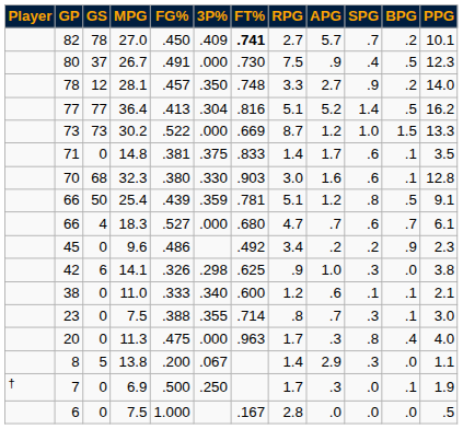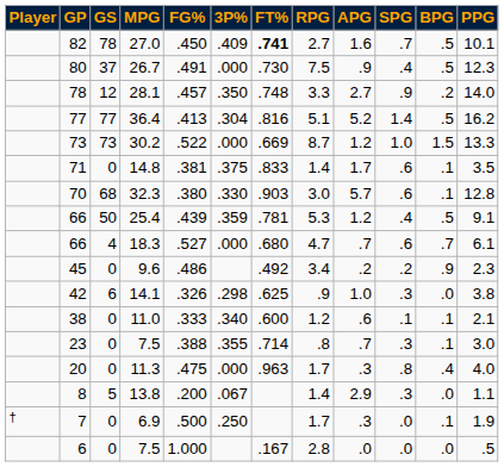 <table class="wikitable sortable" style="text-align:right;">
 <tr>
 <th style="background:#001E3F; color:#FCA404">Player</th>
 <th style="background:#001E3F; color:#FCA404">GP</th>
 <th style="background:#001E3F; color:#FCA404">GS</th>
 <th style="background:#001E3F; color:#FCA404">MPG</th>
 <th style="background:#001E3F; color:#FCA404">FG%</th>
 <th style="background:#001E3F; color:#FCA404">3P%</th>
 <th style="background:#001E3F; color:#FCA404">FT%</th>
 <th style="background:#001E3F; color:#FCA404">RPG</th>
 <th style="background:#001E3F; color:#FCA404">APG</th>
 <th style="background:#001E3F; color:#FCA404">SPG</th>
 <th style="background:#001E3F; color:#FCA404">BPG</th>
 <th style="background:#001E3F; color:#FCA404">PPG</th>
 </tr>
 <tr>
 <td style="text-align:left;"></td>
 <td>82</td>
 <td>78</td>
 <td>27.0</td>
 <td>.450</td>
 <td>.409</td>
 <td><strong>.741</strong></td>
 <td>2.7</td>
-<td>5.7</td>
+<td>1.6</td>
 <td>.7</td>
-<td>.2</td>
+<td>.5</td>
 <td>10.1</td>
 </tr>
 <tr>
 <td style="text-align:left;"></td>
 <td>80</td>
 <td>37</td>
 <td>26.7</td>
 <td>.491</td>
 <td>.000</td>
 <td>.730</td>
 <td>7.5</td>
 <td>.9</td>
 <td>.4</td>
 <td>.5</td>
 <td>12.3</td>
 </tr>
 <tr>
 <td style="text-align:left;"></td>
 <td>78</td>
 <td>12</td>
 <td>28.1</td>
 <td>.457</td>
 <td>.350</td>
 <td>.748</td>
 <td>3.3</td>
 <td>2.7</td>
 <td>.9</td>
 <td>.2</td>
 <td>14.0</td>
 </tr>
 <tr>
 <td style="text-align:left;"></td>
 <td>77</td>
 <td>77</td>
 <td>36.4</td>
 <td>.413</td>
 <td>.304</td>
 <td>.816</td>
 <td>5.1</td>
 <td>5.2</td>
 <td>1.4</td>
 <td>.5</td>
 <td>16.2</td>
 </tr>
 <tr>
 <td style="text-align:left;"></td>
 <td>73</td>
 <td>73</td>
 <td>30.2</td>
 <td>.522</td>
 <td>.000</td>
 <td>.669</td>
 <td>8.7</td>
 <td>1.2</td>
 <td>1.0</td>
 <td>1.5</td>
 <td>13.3</td>
 </tr>
 <tr>
 <td style="text-align:left;"></td>
 <td>71</td>
 <td>0</td>
 <td>14.8</td>
 <td>.381</td>
 <td>.375</td>
 <td>.833</td>
 <td>1.4</td>
 <td>1.7</td>
 <td>.6</td>
 <td>.1</td>
 <td>3.5</td>
 </tr>
 <tr>
 <td style="text-align:left;"></td>
 <td>70</td>
 <td>68</td>
 <td>32.3</td>
 <td>.380</td>
 <td>.330</td>
 <td>.903</td>
 <td>3.0</td>
-<td>1.6</td>
+<td>5.7</td>
 <td>.6</td>
 <td>.1</td>
 <td>12.8</td>
 </tr>
 <tr>
 <td style="text-align:left;"></td>
 <td>66</td>
 <td>50</td>
 <td>25.4</td>
 <td>.439</td>
 <td>.359</td>
 <td>.781</td>
-<td>5.1</td>
+<td>5.3</td>
 <td>1.2</td>
-<td>.8</td>
+<td>.4</td>
 <td>.5</td>
 <td>9.1</td>
 </tr>
 <tr>
 <td style="text-align:left;"></td>
 <td>66</td>
 <td>4</td>
 <td>18.3</td>
 <td>.527</td>
 <td>.000</td>
 <td>.680</td>
 <td>4.7</td>
 <td>.7</td>
 <td>.6</td>
 <td>.7</td>
 <td>6.1</td>
 </tr>
 <tr>
 <td style="text-align:left;"></td>
 <td>45</td>
 <td>0</td>
 <td>9.6</td>
 <td>.486</td>
 <td></td>
 <td>.492</td>
 <td>3.4</td>
 <td>.2</td>
 <td>.2</td>
 <td>.9</td>
 <td>2.3</td>
 </tr>
 <tr>
 <td style="text-align:left;"></td>
 <td>42</td>
 <td>6</td>
 <td>14.1</td>
 <td>.326</td>
 <td>.298</td>
 <td>.625</td>
 <td>.9</td>
 <td>1.0</td>
 <td>.3</td>
 <td>.0</td>
 <td>3.8</td>
 </tr>
 <tr>
 <td style="text-align:left;"></td>
 <td>38</td>
 <td>0</td>
 <td>11.0</td>
 <td>.333</td>
 <td>.340</td>
 <td>.600</td>
 <td>1.2</td>
 <td>.6</td>
 <td>.1</td>
 <td>.1</td>
 <td>2.1</td>
 </tr>
 <tr>
 <td style="text-align:left;"></td>
 <td>23</td>
 <td>0</td>
 <td>7.5</td>
 <td>.388</td>
 <td>.355</td>
 <td>.714</td>
 <td>.8</td>
 <td>.7</td>
 <td>.3</td>
 <td>.1</td>
 <td>3.0</td>
 </tr>
 <tr>
 <td style="text-align:left;"></td>
 <td>20</td>
 <td>0</td>
 <td>11.3</td>
 <td>.475</td>
 <td>.000</td>
 <td>.963</td>
 <td>1.7</td>
 <td>.3</td>
 <td>.8</td>
 <td>.4</td>
 <td>4.0</td>
 </tr>
 <tr>
 <td style="text-align:left;"></td>
 <td>8</td>
 <td>5</td>
 <td>13.8</td>
 <td>.200</td>
 <td>.067</td>
 <td></td>
 <td>1.4</td>
 <td>2.9</td>
 <td>.3</td>
 <td>.0</td>
 <td>1.1</td>
 </tr>
 <tr>
 <td style="text-align:left;"><sup>†</sup></td>
 <td>7</td>
 <td>0</td>
 <td>6.9</td>
 <td>.500</td>
 <td>.250</td>
 <td></td>
 <td>1.7</td>
 <td>.3</td>
 <td>.0</td>
 <td>.1</td>
 <td>1.9</td>
 </tr>
 <tr>
 <td style="text-align:left;"></td>
 <td>6</td>
 <td>0</td>
 <td>7.5</td>
 <td>1.000</td>
 <td></td>
 <td>.167</td>
 <td>2.8</td>
 <td>.0</td>
 <td>.0</td>
 <td>.0</td>
 <td>.5</td>
 </tr>
 </table>
